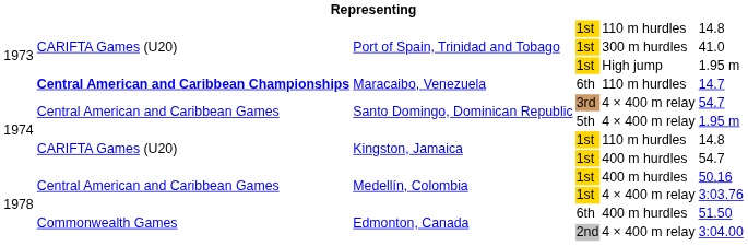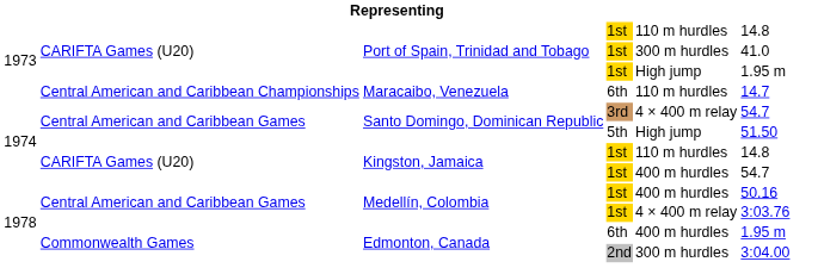 <table>
 <tr>
 <th colspan="6">Representing </th>
 </tr>
 <tr>
 <td rowspan=4>1973</td>
 <td rowspan=3><a href='#'>CARIFTA Games</a> (U20)</td>
 <td rowspan=3><a href='#'>Port of Spain, Trinidad and Tobago</a></td>
 <td bgcolor=gold>1st</td>
 <td>110 m hurdles</td>
 <td>14.8</td>
 </tr>
 <tr>
 <td bgcolor=gold>1st</td>
 <td>300 m hurdles</td>
 <td>41.0</td>
 </tr>
 <tr>
 <td bgcolor=gold>1st</td>
 <td>High jump</td>
 <td>1.95 m</td>
 </tr>
 <tr>
-<td><strong><a href='#'>Central American and Caribbean Championships</a></strong></td>
+<td><a href='#'>Central American and Caribbean Championships</a></td>
 <td><a href='#'>Maracaibo, Venezuela</a></td>
 <td>6th</td>
 <td>110 m hurdles</td>
 <td><a href='#'>14.7</a></td>
 </tr>
 <tr>
 <td rowspan=4>1974</td>
 <td rowspan=2><a href='#'>Central American and Caribbean Games</a></td>
 <td rowspan=2><a href='#'>Santo Domingo, Dominican Republic</a></td>
 <td bgcolor=cc9966>3rd</td>
 <td>4 × 400 m relay</td>
 <td><a href='#'>54.7</a></td>
 </tr>
 <tr>
 <td>5th</td>
-<td>4 × 400 m relay</td>
-<td><a href='#'>1.95 m</a></td>
+<td>High jump</td>
+<td><a href='#'>51.50</a></td>
 </tr>
 <tr>
 <td rowspan=2><a href='#'>CARIFTA Games</a> (U20)</td>
 <td rowspan=2><a href='#'>Kingston, Jamaica</a></td>
 <td bgcolor=gold>1st</td>
 <td>110 m hurdles</td>
 <td>14.8</td>
 </tr>
 <tr>
 <td bgcolor=gold>1st</td>
 <td>400 m hurdles</td>
 <td>54.7</td>
 </tr>
 <tr>
 <td rowspan=4>1978</td>
 <td rowspan=2><a href='#'>Central American and Caribbean Games</a></td>
 <td rowspan=2><a href='#'>Medellín, Colombia</a></td>
 <td bgcolor=gold>1st</td>
 <td>400 m hurdles</td>
 <td><a href='#'>50.16</a></td>
 </tr>
 <tr>
 <td bgcolor=gold>1st</td>
 <td>4 × 400 m relay</td>
 <td><a href='#'>3:03.76</a></td>
 </tr>
 <tr>
 <td rowspan=2><a href='#'>Commonwealth Games</a></td>
 <td rowspan=2><a href='#'>Edmonton, Canada</a></td>
 <td>6th</td>
 <td>400 m hurdles</td>
-<td><a href='#'>51.50</a></td>
+<td><a href='#'>1.95 m</a></td>
 </tr>
 <tr>
 <td bgcolor=silver>2nd</td>
-<td>4 × 400 m relay</td>
+<td>300 m hurdles</td>
 <td><a href='#'>3:04.00</a></td>
 </tr>
 </table>
